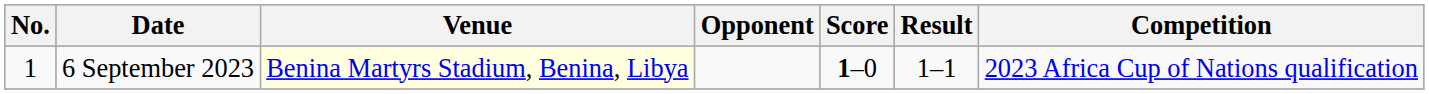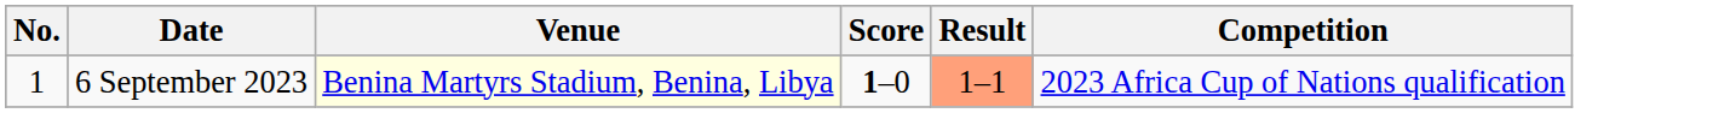 <table class="wikitable sortable">
 <tr>
 <th scope=col>No.</th>
 <th scope=col>Date</th>
 <th scope=col>Venue</th>
-<th scope=col>Opponent</th>
 <th scope=col>Score</th>
 <th scope=col>Result</th>
 <th scope=col>Competition</th>
 </tr>
 <tr>
 <td align=center>1</td>
 <td>6 September 2023</td>
 <td style="background: lightyellow;"><a href='#'>Benina Martyrs Stadium</a>, <a href='#'>Benina</a>, <a href='#'>Libya</a></td>
-<td></td>
 <td align=center><strong>1</strong>–0</td>
-<td align=center>1–1</td>
+<td align=center style="background: lightsalmon;">1–1</td>
 <td><a href='#'>2023 Africa Cup of Nations qualification</a></td>
 </tr>
 </table>
